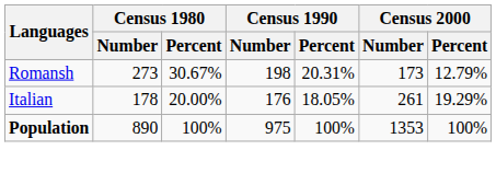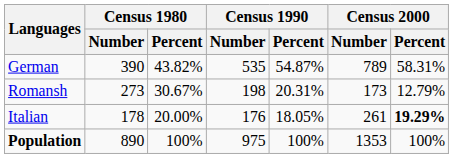 <table class="wikitable">
 <tr ---->
 <th rowspan="2">Languages</th>
 <th colspan="2">Census 1980</th>
 <th colspan="2">Census 1990</th>
 <th colspan="2">Census 2000</th>
 </tr>
 <tr ---->
 <th>Number</th>
 <th>Percent</th>
 <th>Number</th>
 <th>Percent</th>
 <th>Number</th>
 <th>Percent</th>
+</tr>
+<tr ---->
+<td><a href='#'>German</a></td>
+<td align=right>390</td>
+<td align=right>43.82%</td>
+<td align=right>535</td>
+<td align=right>54.87%</td>
+<td align=right>789</td>
+<td align=right>58.31%</td>
 </tr>
 <tr ---->
 <td><a href='#'>Romansh</a></td>
 <td align=right>273</td>
 <td align=right>30.67%</td>
 <td align=right>198</td>
 <td align=right>20.31%</td>
 <td align=right>173</td>
 <td align=right>12.79%</td>
 </tr>
 <tr ---->
 <td><a href='#'>Italian</a></td>
 <td align=right>178</td>
 <td align=right>20.00%</td>
 <td align=right>176</td>
 <td align=right>18.05%</td>
 <td align=right>261</td>
-<td align=right>19.29%</td>
+<td align=right><strong>19.29%</strong></td>
 </tr>
 <tr ---->
 <td><strong>Population</strong></td>
 <td align=right>890</td>
 <td align=right>100%</td>
 <td align=right>975</td>
 <td align=right>100%</td>
 <td align=right>1353</td>
 <td align=right>100%</td>
 </tr>
 </table>
